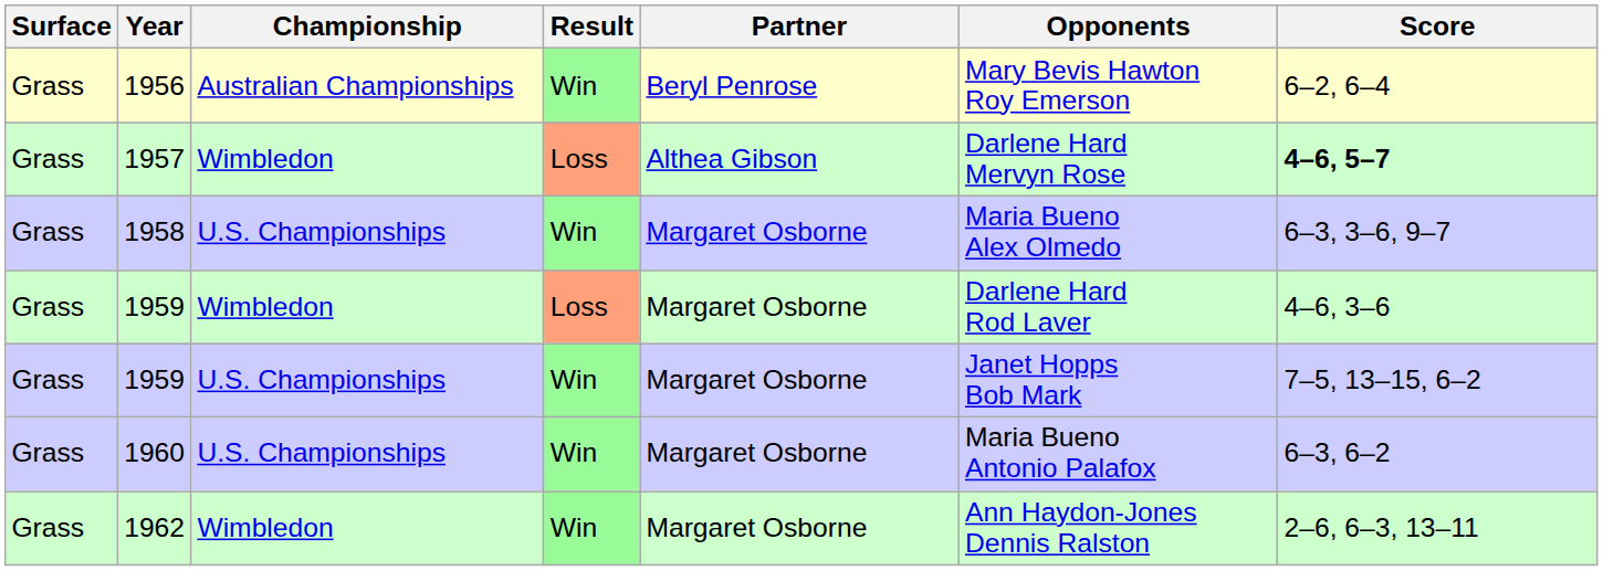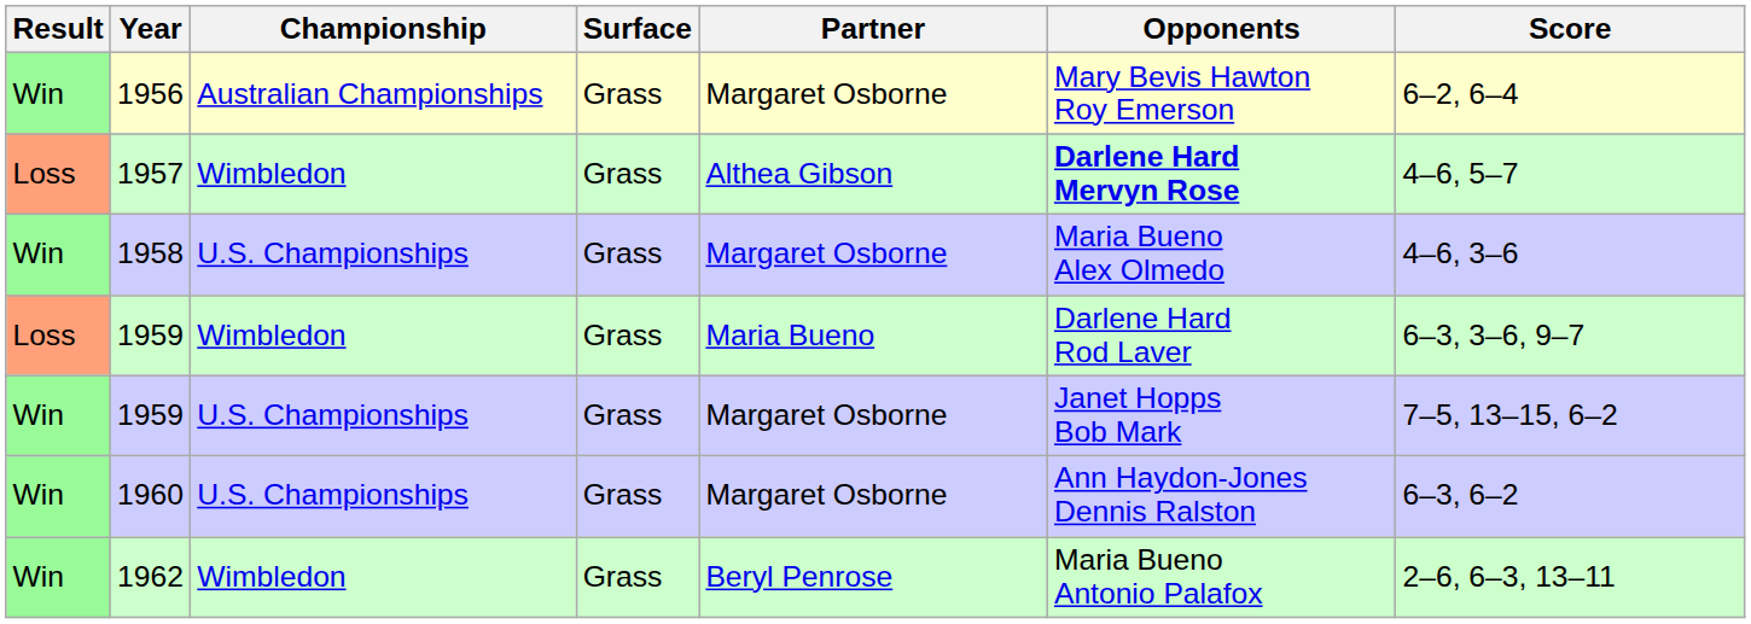 <table class="sortable wikitable">
 <tr>
-<th style="width:50px">Surface</th>
+<th style="width:40px">Result</th>
 <th style="width:35px">Year</th>
 <th style="width:200px">Championship</th>
-<th style="width:40px">Result</th>
+<th style="width:50px">Surface</th>
 <th style="width:180px">Partner</th>
 <th style="width:180px">Opponents</th>
 <th style="width:180px" class="unsortable">Score</th>
 </tr>
 <tr style="background:#ffffcc;">
-<td>Grass</td>
+<td style="background:#98fb98;">Win</td>
 <td>1956</td>
 <td><a href='#'>Australian Championships</a></td>
-<td style="background:#98fb98;">Win</td>
-<td> <a href='#'>Beryl Penrose</a></td>
+<td>Grass</td>
+<td> Margaret Osborne</td>
 <td> <a href='#'>Mary Bevis Hawton</a> <br>  <a href='#'>Roy Emerson</a></td>
 <td>6–2, 6–4</td>
 </tr>
 <tr style="background:#ccffcc;">
-<td>Grass</td>
+<td style="background:#ffa07a;">Loss</td>
 <td>1957</td>
 <td><a href='#'>Wimbledon</a></td>
-<td style="background:#ffa07a;">Loss</td>
+<td>Grass</td>
 <td> <a href='#'>Althea Gibson</a></td>
-<td> <a href='#'>Darlene Hard</a><br> <a href='#'>Mervyn Rose</a></td>
-<td><strong>4–6, 5–7</strong></td>
+<td><strong> <a href='#'>Darlene Hard</a><br> <a href='#'>Mervyn Rose</a></strong></td>
+<td>4–6, 5–7</td>
 </tr>
 <tr style="background:#ccccff;">
-<td>Grass</td>
+<td style="background:#98fb98;">Win</td>
 <td>1958</td>
 <td><a href='#'>U.S. Championships</a></td>
-<td style="background:#98fb98;">Win</td>
+<td>Grass</td>
 <td> <a href='#'>Margaret Osborne</a></td>
 <td> <a href='#'>Maria Bueno</a><br> <a href='#'>Alex Olmedo</a></td>
+<td>4–6, 3–6</td>
+</tr>
+<tr style="background:#ccffcc;">
+<td style="background:#ffa07a;">Loss</td>
+<td>1959</td>
+<td><a href='#'>Wimbledon</a></td>
+<td>Grass</td>
+<td> <a href='#'>Maria Bueno</a></td>
+<td> <a href='#'>Darlene Hard</a><br> <a href='#'>Rod Laver</a></td>
 <td>6–3, 3–6, 9–7</td>
 </tr>
-<tr style="background:#ccffcc;">
-<td>Grass</td>
-<td>1959</td>
-<td><a href='#'>Wimbledon</a></td>
-<td style="background:#ffa07a;">Loss</td>
-<td> Margaret Osborne</td>
-<td> <a href='#'>Darlene Hard</a><br> <a href='#'>Rod Laver</a></td>
-<td>4–6, 3–6</td>
-</tr>
 <tr style="background:#ccccff;">
-<td>Grass</td>
+<td style="background:#98fb98;">Win</td>
 <td>1959</td>
 <td><a href='#'>U.S. Championships</a></td>
-<td style="background:#98fb98;">Win</td>
+<td>Grass</td>
 <td> Margaret Osborne</td>
 <td> <a href='#'>Janet Hopps</a><br> <a href='#'>Bob Mark</a></td>
 <td>7–5, 13–15, 6–2</td>
 </tr>
 <tr style="background:#ccccff;">
-<td>Grass</td>
+<td style="background:#98fb98;">Win</td>
 <td>1960</td>
 <td><a href='#'>U.S. Championships</a></td>
-<td style="background:#98fb98;">Win</td>
+<td>Grass</td>
 <td> Margaret Osborne</td>
-<td> Maria Bueno<br> <a href='#'>Antonio Palafox</a></td>
+<td> <a href='#'>Ann Haydon-Jones</a> <br>  <a href='#'>Dennis Ralston</a></td>
 <td>6–3, 6–2</td>
 </tr>
 <tr style="background:#ccffcc;">
-<td>Grass</td>
+<td style="background:#98fb98;">Win</td>
 <td>1962</td>
 <td><a href='#'>Wimbledon</a></td>
-<td style="background:#98fb98;">Win</td>
-<td> Margaret Osborne</td>
-<td> <a href='#'>Ann Haydon-Jones</a> <br>  <a href='#'>Dennis Ralston</a></td>
+<td>Grass</td>
+<td> <a href='#'>Beryl Penrose</a></td>
+<td> Maria Bueno<br> <a href='#'>Antonio Palafox</a></td>
 <td>2–6, 6–3, 13–11</td>
 </tr>
 </table>
